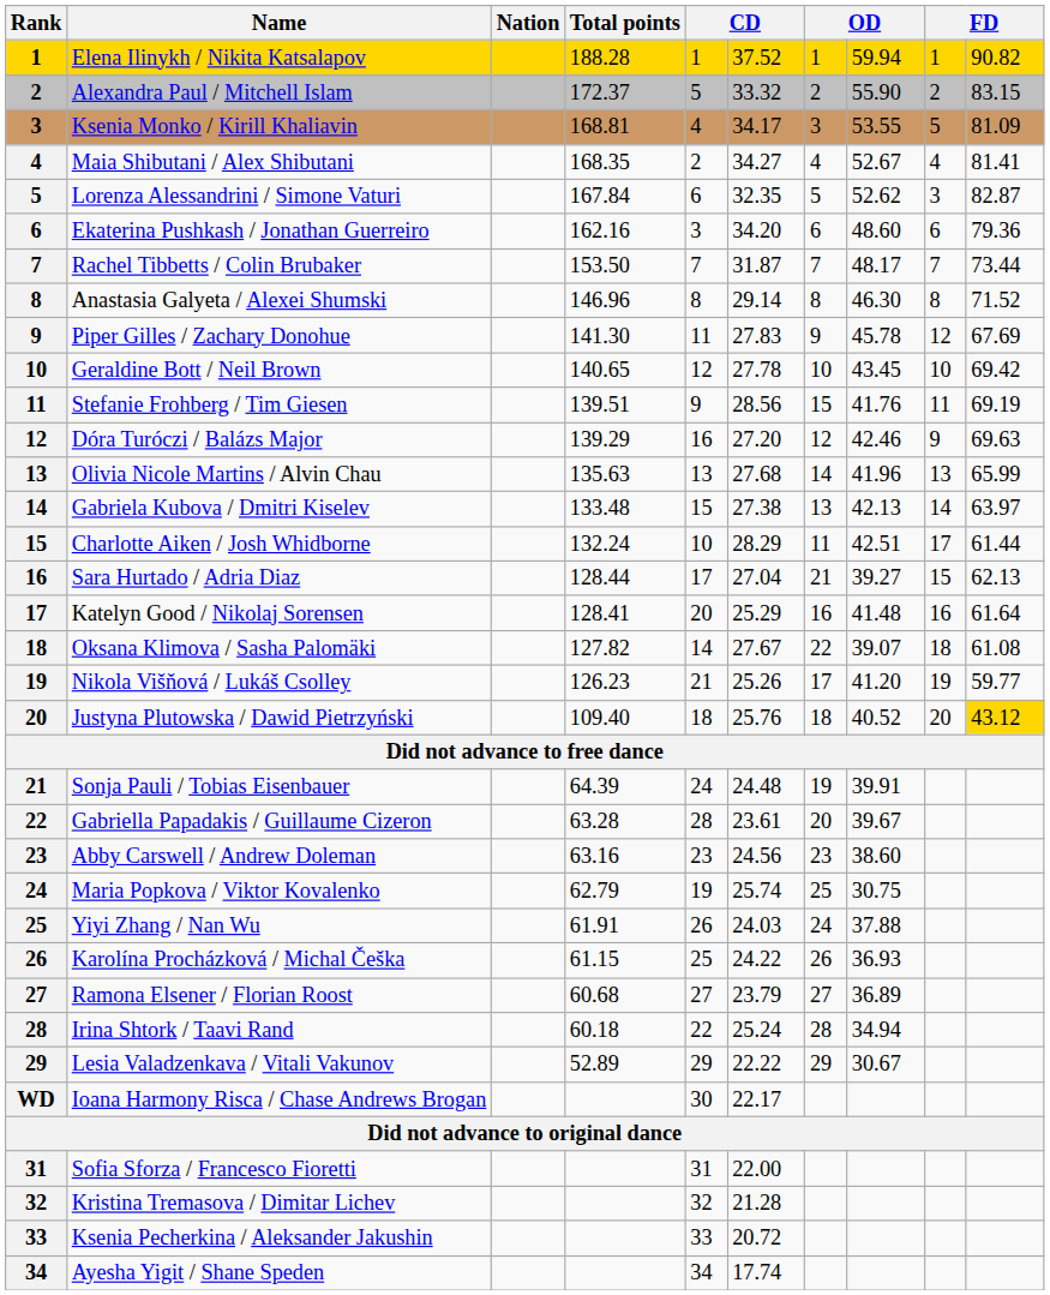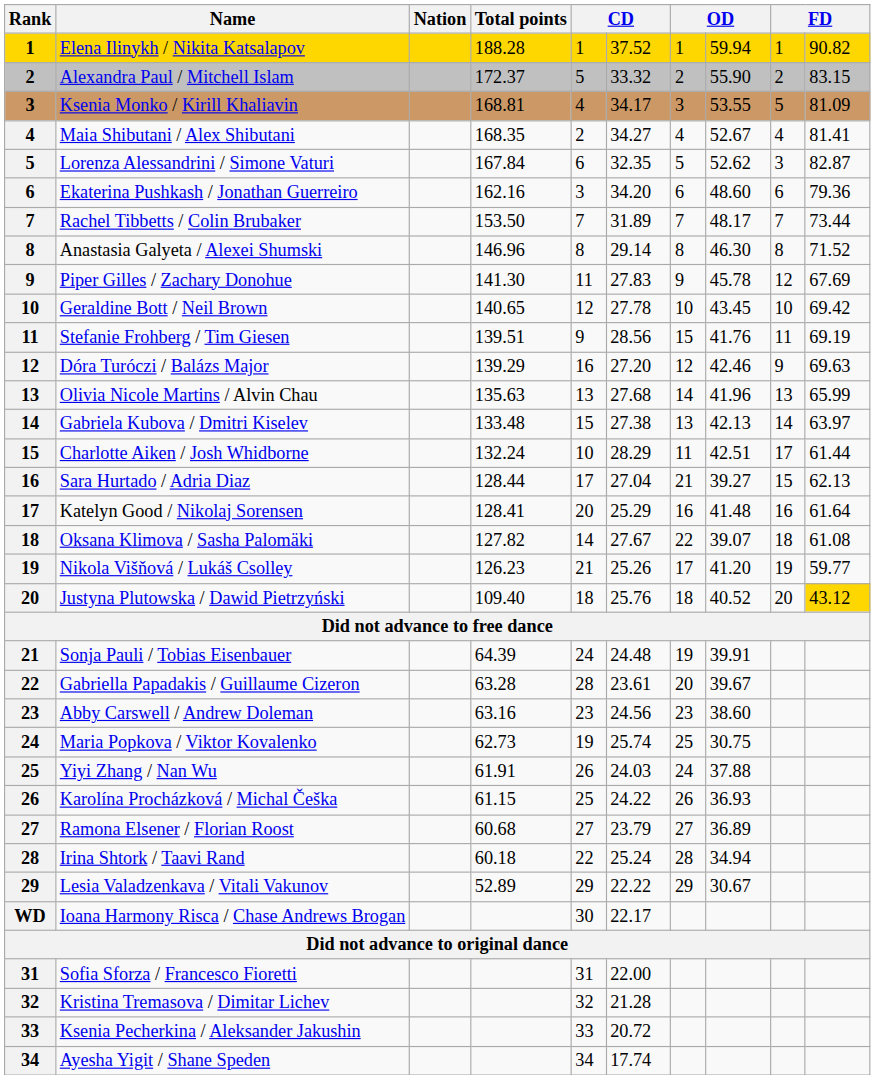 <table class="wikitable sortable">
 <tr>
 <th>Rank</th>
 <th>Name</th>
 <th>Nation</th>
 <th>Total points</th>
 <th colspan="2" width="80px"><a href='#'>CD</a></th>
 <th colspan="2" width="80px"><a href='#'>OD</a></th>
 <th colspan="2" width="80px"><a href='#'>FD</a></th>
 </tr>
 <tr bgcolor=gold>
 <td align=center><strong>1</strong></td>
 <td><a href='#'>Elena Ilinykh</a> / <a href='#'>Nikita Katsalapov</a></td>
 <td></td>
 <td>188.28</td>
 <td>1</td>
 <td>37.52</td>
 <td>1</td>
 <td>59.94</td>
 <td>1</td>
 <td>90.82</td>
 </tr>
 <tr bgcolor=silver>
 <td align=center><strong>2</strong></td>
 <td><a href='#'>Alexandra Paul</a> / <a href='#'>Mitchell Islam</a></td>
 <td></td>
 <td>172.37</td>
 <td>5</td>
 <td>33.32</td>
 <td>2</td>
 <td>55.90</td>
 <td>2</td>
 <td>83.15</td>
 </tr>
 <tr bgcolor=cc9966>
 <td align=center><strong>3</strong></td>
 <td><a href='#'>Ksenia Monko</a> / <a href='#'>Kirill Khaliavin</a></td>
 <td></td>
 <td>168.81</td>
 <td>4</td>
 <td>34.17</td>
 <td>3</td>
 <td>53.55</td>
 <td>5</td>
 <td>81.09</td>
 </tr>
 <tr>
 <th>4</th>
 <td><a href='#'>Maia Shibutani</a> / <a href='#'>Alex Shibutani</a></td>
 <td></td>
 <td>168.35</td>
 <td>2</td>
 <td>34.27</td>
 <td>4</td>
 <td>52.67</td>
 <td>4</td>
 <td>81.41</td>
 </tr>
 <tr>
 <th>5</th>
 <td><a href='#'>Lorenza Alessandrini</a> / <a href='#'>Simone Vaturi</a></td>
 <td></td>
 <td>167.84</td>
 <td>6</td>
 <td>32.35</td>
 <td>5</td>
 <td>52.62</td>
 <td>3</td>
 <td>82.87</td>
 </tr>
 <tr>
 <th>6</th>
 <td><a href='#'>Ekaterina Pushkash</a> / <a href='#'>Jonathan Guerreiro</a></td>
 <td></td>
 <td>162.16</td>
 <td>3</td>
 <td>34.20</td>
 <td>6</td>
 <td>48.60</td>
 <td>6</td>
 <td>79.36</td>
 </tr>
 <tr>
 <th>7</th>
 <td><a href='#'>Rachel Tibbetts</a> / <a href='#'>Colin Brubaker</a></td>
 <td></td>
 <td>153.50</td>
 <td>7</td>
-<td>31.87</td>
+<td>31.89</td>
 <td>7</td>
 <td>48.17</td>
 <td>7</td>
 <td>73.44</td>
 </tr>
 <tr>
 <th>8</th>
 <td>Anastasia Galyeta / <a href='#'>Alexei Shumski</a></td>
 <td></td>
 <td>146.96</td>
 <td>8</td>
 <td>29.14</td>
 <td>8</td>
 <td>46.30</td>
 <td>8</td>
 <td>71.52</td>
 </tr>
 <tr>
 <th>9</th>
 <td><a href='#'>Piper Gilles</a> / <a href='#'>Zachary Donohue</a></td>
 <td></td>
 <td>141.30</td>
 <td>11</td>
 <td>27.83</td>
 <td>9</td>
 <td>45.78</td>
 <td>12</td>
 <td>67.69</td>
 </tr>
 <tr>
 <th>10</th>
 <td><a href='#'>Geraldine Bott</a> / <a href='#'>Neil Brown</a></td>
 <td></td>
 <td>140.65</td>
 <td>12</td>
 <td>27.78</td>
 <td>10</td>
 <td>43.45</td>
 <td>10</td>
 <td>69.42</td>
 </tr>
 <tr>
 <th>11</th>
 <td><a href='#'>Stefanie Frohberg</a> / <a href='#'>Tim Giesen</a></td>
 <td></td>
 <td>139.51</td>
 <td>9</td>
 <td>28.56</td>
 <td>15</td>
 <td>41.76</td>
 <td>11</td>
 <td>69.19</td>
 </tr>
 <tr>
 <th>12</th>
 <td><a href='#'>Dóra Turóczi</a> / <a href='#'>Balázs Major</a></td>
 <td></td>
 <td>139.29</td>
 <td>16</td>
 <td>27.20</td>
 <td>12</td>
 <td>42.46</td>
 <td>9</td>
 <td>69.63</td>
 </tr>
 <tr>
 <th>13</th>
 <td><a href='#'>Olivia Nicole Martins</a> / Alvin Chau</td>
 <td></td>
 <td>135.63</td>
 <td>13</td>
 <td>27.68</td>
 <td>14</td>
 <td>41.96</td>
 <td>13</td>
 <td>65.99</td>
 </tr>
 <tr>
 <th>14</th>
 <td><a href='#'>Gabriela Kubova</a> / <a href='#'>Dmitri Kiselev</a></td>
 <td></td>
 <td>133.48</td>
 <td>15</td>
 <td>27.38</td>
 <td>13</td>
 <td>42.13</td>
 <td>14</td>
 <td>63.97</td>
 </tr>
 <tr>
 <th>15</th>
 <td><a href='#'>Charlotte Aiken</a> / <a href='#'>Josh Whidborne</a></td>
 <td></td>
 <td>132.24</td>
 <td>10</td>
 <td>28.29</td>
 <td>11</td>
 <td>42.51</td>
 <td>17</td>
 <td>61.44</td>
 </tr>
 <tr>
 <th>16</th>
 <td><a href='#'>Sara Hurtado</a> / <a href='#'>Adria Diaz</a></td>
 <td></td>
 <td>128.44</td>
 <td>17</td>
 <td>27.04</td>
 <td>21</td>
 <td>39.27</td>
 <td>15</td>
 <td>62.13</td>
 </tr>
 <tr>
 <th>17</th>
 <td>Katelyn Good / <a href='#'>Nikolaj Sorensen</a></td>
 <td></td>
 <td>128.41</td>
 <td>20</td>
 <td>25.29</td>
 <td>16</td>
 <td>41.48</td>
 <td>16</td>
 <td>61.64</td>
 </tr>
 <tr>
 <th>18</th>
 <td><a href='#'>Oksana Klimova</a> / <a href='#'>Sasha Palomäki</a></td>
 <td></td>
 <td>127.82</td>
 <td>14</td>
 <td>27.67</td>
 <td>22</td>
 <td>39.07</td>
 <td>18</td>
 <td>61.08</td>
 </tr>
 <tr>
 <th>19</th>
 <td><a href='#'>Nikola Višňová</a> / <a href='#'>Lukáš Csolley</a></td>
 <td></td>
 <td>126.23</td>
 <td>21</td>
 <td>25.26</td>
 <td>17</td>
 <td>41.20</td>
 <td>19</td>
 <td>59.77</td>
 </tr>
 <tr>
 <th>20</th>
 <td><a href='#'>Justyna Plutowska</a> / <a href='#'>Dawid Pietrzyński</a></td>
 <td></td>
 <td>109.40</td>
 <td>18</td>
 <td>25.76</td>
 <td>18</td>
 <td>40.52</td>
 <td>20</td>
 <td style="background: gold;">43.12</td>
 </tr>
 <tr>
 <th colspan=10>Did not advance to free dance</th>
 </tr>
 <tr>
 <th>21</th>
 <td><a href='#'>Sonja Pauli</a> / <a href='#'>Tobias Eisenbauer</a></td>
 <td></td>
 <td>64.39</td>
 <td>24</td>
 <td>24.48</td>
 <td>19</td>
 <td>39.91</td>
 <td></td>
 <td></td>
 </tr>
 <tr>
 <th>22</th>
 <td><a href='#'>Gabriella Papadakis</a> / <a href='#'>Guillaume Cizeron</a></td>
 <td></td>
 <td>63.28</td>
 <td>28</td>
 <td>23.61</td>
 <td>20</td>
 <td>39.67</td>
 <td></td>
 <td></td>
 </tr>
 <tr>
 <th>23</th>
 <td><a href='#'>Abby Carswell</a> / <a href='#'>Andrew Doleman</a></td>
 <td></td>
 <td>63.16</td>
 <td>23</td>
 <td>24.56</td>
 <td>23</td>
 <td>38.60</td>
 <td></td>
 <td></td>
 </tr>
 <tr>
 <th>24</th>
 <td><a href='#'>Maria Popkova</a> / <a href='#'>Viktor Kovalenko</a></td>
 <td></td>
-<td>62.79</td>
+<td>62.73</td>
 <td>19</td>
 <td>25.74</td>
 <td>25</td>
 <td>30.75</td>
 <td></td>
 <td></td>
 </tr>
 <tr>
 <th>25</th>
 <td><a href='#'>Yiyi Zhang</a> / <a href='#'>Nan Wu</a></td>
 <td></td>
 <td>61.91</td>
 <td>26</td>
 <td>24.03</td>
 <td>24</td>
 <td>37.88</td>
 <td></td>
 <td></td>
 </tr>
 <tr>
 <th>26</th>
 <td><a href='#'>Karolína Procházková</a> / <a href='#'>Michal Češka</a></td>
 <td></td>
 <td>61.15</td>
 <td>25</td>
 <td>24.22</td>
 <td>26</td>
 <td>36.93</td>
 <td></td>
 <td></td>
 </tr>
 <tr>
 <th>27</th>
 <td><a href='#'>Ramona Elsener</a> / <a href='#'>Florian Roost</a></td>
 <td></td>
 <td>60.68</td>
 <td>27</td>
 <td>23.79</td>
 <td>27</td>
 <td>36.89</td>
 <td></td>
 <td></td>
 </tr>
 <tr>
 <th>28</th>
 <td><a href='#'>Irina Shtork</a> / <a href='#'>Taavi Rand</a></td>
 <td></td>
 <td>60.18</td>
 <td>22</td>
 <td>25.24</td>
 <td>28</td>
 <td>34.94</td>
 <td></td>
 <td></td>
 </tr>
 <tr>
 <th>29</th>
 <td><a href='#'>Lesia Valadzenkava</a> / <a href='#'>Vitali Vakunov</a></td>
 <td></td>
 <td>52.89</td>
 <td>29</td>
 <td>22.22</td>
 <td>29</td>
 <td>30.67</td>
 <td></td>
 <td></td>
 </tr>
 <tr>
 <th>WD</th>
 <td><a href='#'>Ioana Harmony Risca</a> / <a href='#'>Chase Andrews Brogan</a></td>
 <td></td>
 <td></td>
 <td>30</td>
 <td>22.17</td>
 <td></td>
 <td></td>
 <td></td>
 <td></td>
 </tr>
 <tr>
 <th colspan=10>Did not advance to original dance</th>
 </tr>
 <tr>
 <th>31</th>
 <td><a href='#'>Sofia Sforza</a> / <a href='#'>Francesco Fioretti</a></td>
 <td></td>
 <td></td>
 <td>31</td>
 <td>22.00</td>
 <td></td>
 <td></td>
 <td></td>
 <td></td>
 </tr>
 <tr>
 <th>32</th>
 <td><a href='#'>Kristina Tremasova</a> / <a href='#'>Dimitar Lichev</a></td>
 <td></td>
 <td></td>
 <td>32</td>
 <td>21.28</td>
 <td></td>
 <td></td>
 <td></td>
 <td></td>
 </tr>
 <tr>
 <th>33</th>
 <td><a href='#'>Ksenia Pecherkina</a> / <a href='#'>Aleksander Jakushin</a></td>
 <td></td>
 <td></td>
 <td>33</td>
 <td>20.72</td>
 <td></td>
 <td></td>
 <td></td>
 <td></td>
 </tr>
 <tr>
 <th>34</th>
 <td><a href='#'>Ayesha Yigit</a> / <a href='#'>Shane Speden</a></td>
 <td></td>
 <td></td>
 <td>34</td>
 <td>17.74</td>
 <td></td>
 <td></td>
 <td></td>
 <td></td>
 </tr>
 </table>
